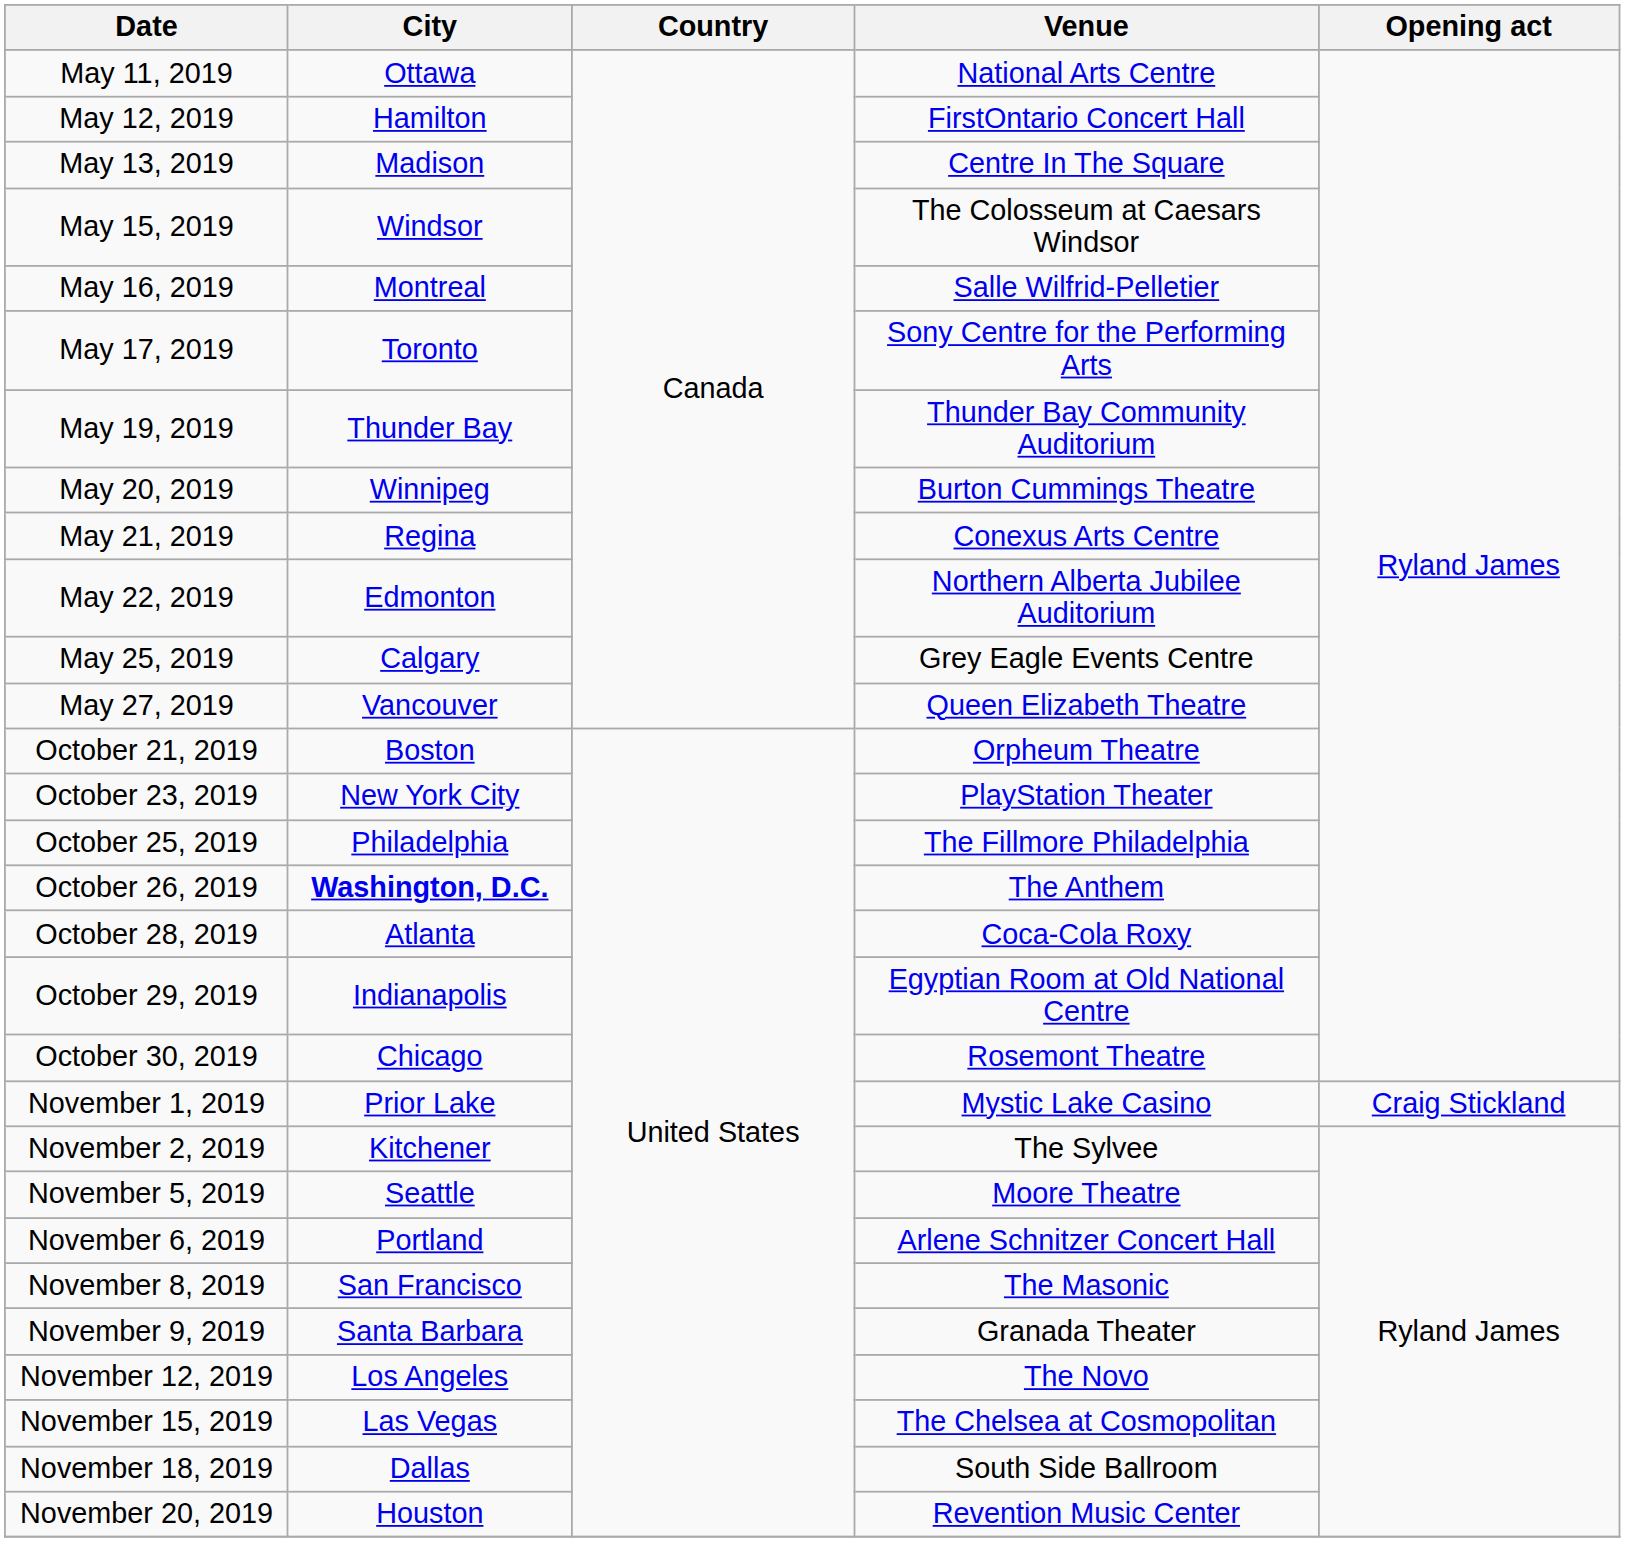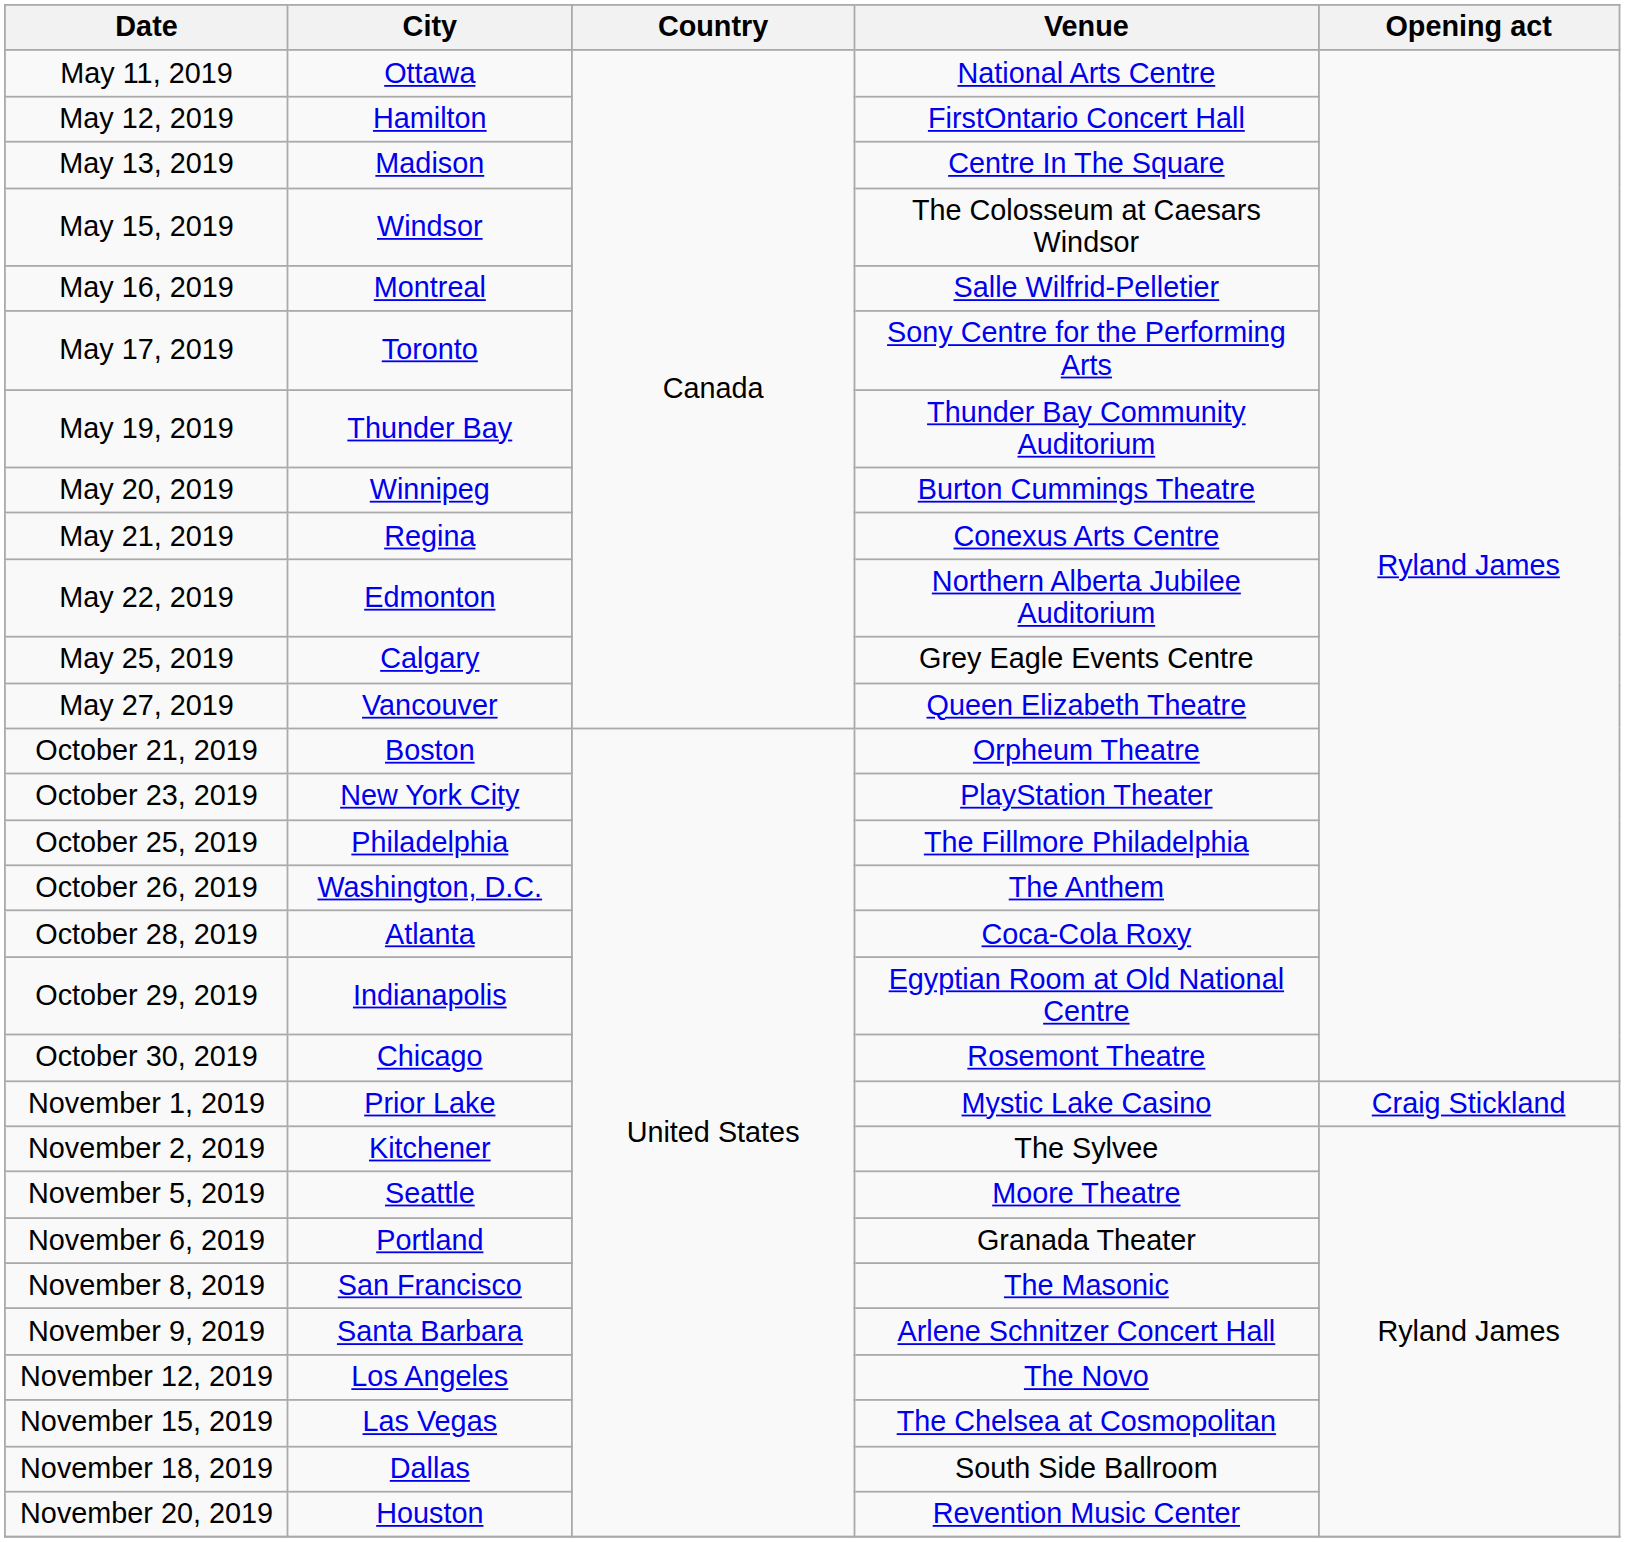 <table class="wikitable" style="text-align:center;">
 <tr>
 <th style="width:150px;">Date</th>
 <th style="width:150px;">City</th>
 <th style="width:150px;">Country</th>
 <th style="width:250px;">Venue</th>
 <th scope="col" style="width:10em;">Opening act</th>
 </tr>
 <tr>
 <td>May 11, 2019</td>
 <td><a href='#'>Ottawa</a></td>
 <td rowspan="12">Canada</td>
 <td><a href='#'>National Arts Centre</a></td>
 <td rowspan="19"><a href='#'>Ryland James</a></td>
 </tr>
 <tr>
 <td>May 12, 2019</td>
 <td><a href='#'>Hamilton</a></td>
 <td><a href='#'>FirstOntario Concert Hall</a></td>
 </tr>
 <tr>
 <td>May 13, 2019</td>
 <td><a href='#'>Madison</a></td>
 <td><a href='#'>Centre In The Square</a></td>
 </tr>
 <tr>
 <td>May 15, 2019</td>
 <td><a href='#'>Windsor</a></td>
 <td>The Colosseum at Caesars Windsor</td>
 </tr>
 <tr>
 <td>May 16, 2019</td>
 <td><a href='#'>Montreal</a></td>
 <td><a href='#'>Salle Wilfrid-Pelletier</a></td>
 </tr>
 <tr>
 <td>May 17, 2019</td>
 <td><a href='#'>Toronto</a></td>
 <td><a href='#'>Sony Centre for the Performing Arts</a></td>
 </tr>
 <tr>
 <td>May 19, 2019</td>
 <td><a href='#'>Thunder Bay</a></td>
 <td><a href='#'>Thunder Bay Community Auditorium</a></td>
 </tr>
 <tr>
 <td>May 20, 2019</td>
 <td><a href='#'>Winnipeg</a></td>
 <td><a href='#'>Burton Cummings Theatre</a></td>
 </tr>
 <tr>
 <td>May 21, 2019</td>
 <td><a href='#'>Regina</a></td>
 <td><a href='#'>Conexus Arts Centre</a></td>
 </tr>
 <tr>
 <td>May 22, 2019</td>
 <td><a href='#'>Edmonton</a></td>
 <td><a href='#'>Northern Alberta Jubilee Auditorium</a></td>
 </tr>
 <tr>
 <td>May 25, 2019</td>
 <td><a href='#'>Calgary</a></td>
 <td>Grey Eagle Events Centre</td>
 </tr>
 <tr>
 <td>May 27, 2019</td>
 <td><a href='#'>Vancouver</a></td>
 <td><a href='#'>Queen Elizabeth Theatre</a></td>
 </tr>
 <tr>
 <td>October 21, 2019</td>
 <td><a href='#'>Boston</a></td>
 <td rowspan="17">United States</td>
 <td><a href='#'>Orpheum Theatre</a></td>
 </tr>
 <tr>
 <td>October 23, 2019</td>
 <td><a href='#'>New York City</a></td>
 <td><a href='#'>PlayStation Theater</a></td>
 </tr>
 <tr>
 <td>October 25, 2019</td>
 <td><a href='#'>Philadelphia</a></td>
 <td><a href='#'>The Fillmore Philadelphia</a></td>
 </tr>
 <tr>
 <td>October 26, 2019</td>
-<td><strong><a href='#'>Washington, D.C.</a></strong></td>
+<td><a href='#'>Washington, D.C.</a></td>
 <td><a href='#'>The Anthem</a></td>
 </tr>
 <tr>
 <td>October 28, 2019</td>
 <td><a href='#'>Atlanta</a></td>
 <td><a href='#'>Coca-Cola Roxy</a></td>
 </tr>
 <tr>
 <td>October 29, 2019</td>
 <td><a href='#'>Indianapolis</a></td>
 <td><a href='#'>Egyptian Room at Old National Centre</a></td>
 </tr>
 <tr>
 <td>October 30, 2019</td>
 <td><a href='#'>Chicago</a></td>
 <td><a href='#'>Rosemont Theatre</a></td>
 </tr>
 <tr>
 <td>November 1, 2019</td>
 <td><a href='#'>Prior Lake</a></td>
 <td><a href='#'>Mystic Lake Casino</a></td>
 <td rowspan="1"><a href='#'>Craig Stickland</a></td>
 </tr>
 <tr>
 <td>November 2, 2019</td>
 <td><a href='#'>Kitchener</a></td>
 <td>The Sylvee</td>
 <td rowspan="9">Ryland James</td>
 </tr>
 <tr>
 <td>November 5, 2019</td>
 <td><a href='#'>Seattle</a></td>
 <td><a href='#'>Moore Theatre</a></td>
 </tr>
 <tr>
 <td>November 6, 2019</td>
 <td><a href='#'>Portland</a></td>
-<td><a href='#'>Arlene Schnitzer Concert Hall</a></td>
+<td>Granada Theater</td>
 </tr>
 <tr>
 <td>November 8, 2019</td>
 <td><a href='#'>San Francisco</a></td>
 <td><a href='#'>The Masonic</a></td>
 </tr>
 <tr>
 <td>November 9, 2019</td>
 <td><a href='#'>Santa Barbara</a></td>
-<td>Granada Theater</td>
+<td><a href='#'>Arlene Schnitzer Concert Hall</a></td>
 </tr>
 <tr>
 <td>November 12, 2019</td>
 <td><a href='#'>Los Angeles</a></td>
 <td><a href='#'>The Novo</a></td>
 </tr>
 <tr>
 <td>November 15, 2019</td>
 <td><a href='#'>Las Vegas</a></td>
 <td><a href='#'>The Chelsea at Cosmopolitan</a></td>
 </tr>
 <tr>
 <td>November 18, 2019</td>
 <td><a href='#'>Dallas</a></td>
 <td>South Side Ballroom</td>
 </tr>
 <tr>
 <td>November 20, 2019</td>
 <td><a href='#'>Houston</a></td>
 <td><a href='#'>Revention Music Center</a></td>
 </tr>
 <tr>
 </tr>
 </table>
